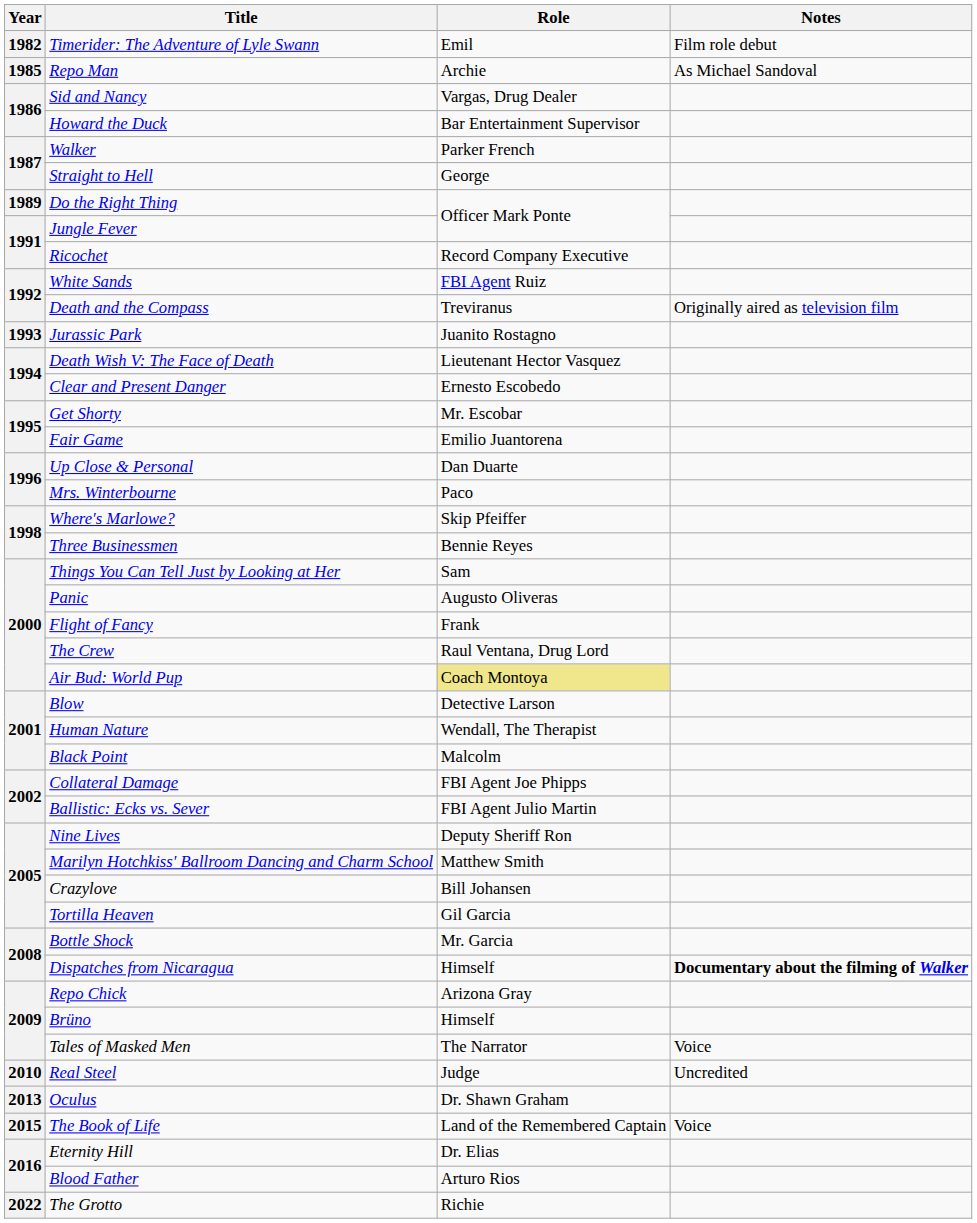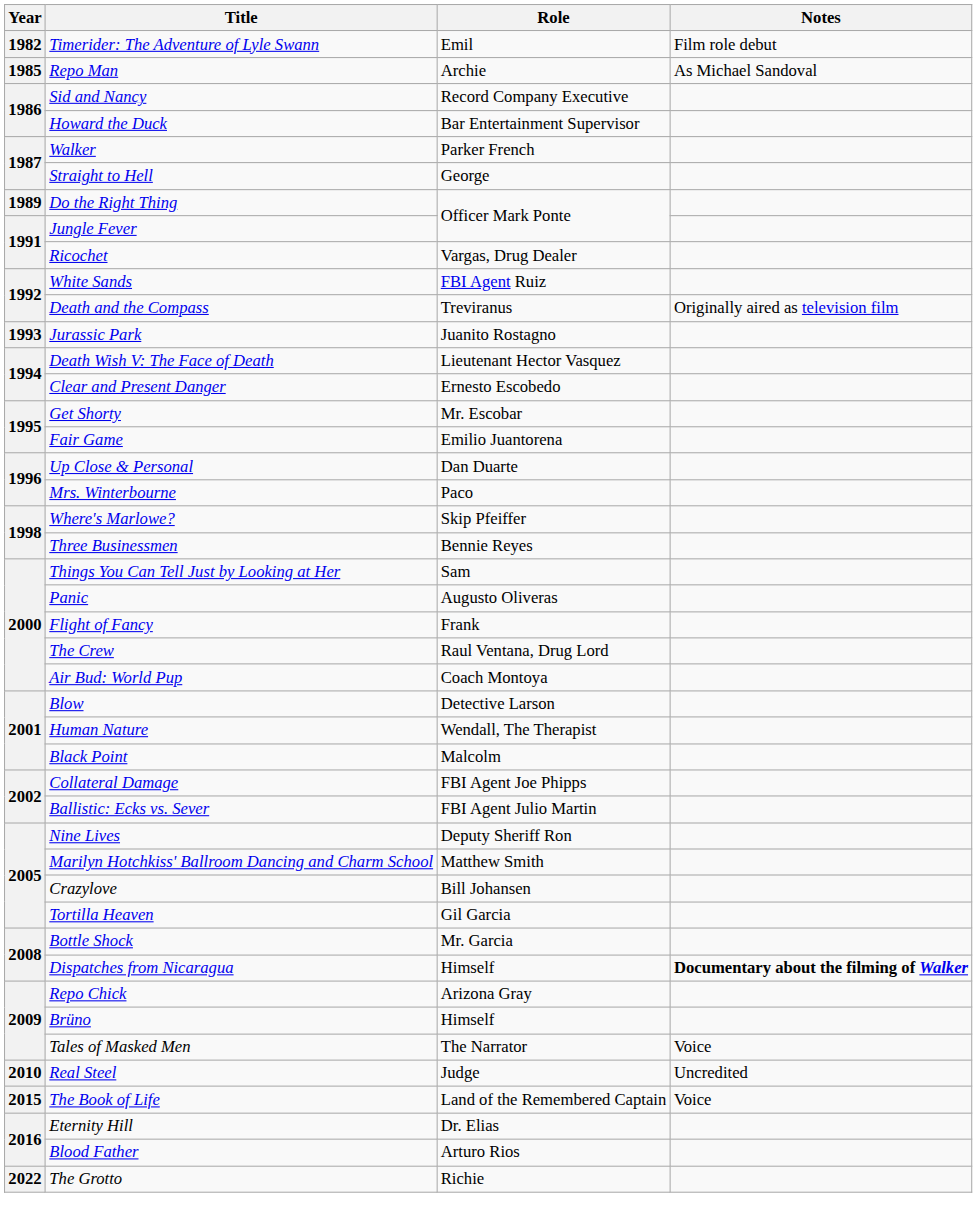 <table class="wikitable sortable plainrowheaders">
 <tr>
 <th scope="col">Year</th>
 <th scope="col">Title</th>
 <th scope="col">Role</th>
 <th scope="col" class="unsortable">Notes</th>
 </tr>
 <tr>
 <th scope="row">1982</th>
 <td><em><a href='#'>Timerider: The Adventure of Lyle Swann</a></em></td>
 <td>Emil</td>
 <td>Film role debut</td>
 </tr>
 <tr>
 <th scope="row">1985</th>
 <td><em><a href='#'>Repo Man</a></em></td>
 <td>Archie</td>
 <td>As Michael Sandoval</td>
 </tr>
 <tr>
 <th scope="row" rowspan="2">1986</th>
 <td><em><a href='#'>Sid and Nancy</a></em></td>
-<td>Vargas, Drug Dealer</td>
+<td>Record Company Executive</td>
 <td></td>
 </tr>
 <tr>
 <td><em><a href='#'>Howard the Duck</a></em></td>
 <td>Bar Entertainment Supervisor</td>
 <td></td>
 </tr>
 <tr>
 <th scope="row" rowspan="2">1987</th>
 <td><em><a href='#'>Walker</a></em></td>
 <td>Parker French</td>
 <td></td>
 </tr>
 <tr>
 <td><em><a href='#'>Straight to Hell</a></em></td>
 <td>George</td>
 <td></td>
 </tr>
 <tr>
 <th scope="row">1989</th>
 <td><em><a href='#'>Do the Right Thing</a></em></td>
 <td rowspan="2">Officer Mark Ponte</td>
 <td></td>
 </tr>
 <tr>
 <th scope="row" rowspan="2">1991</th>
 <td><em><a href='#'>Jungle Fever</a></em></td>
 <td></td>
 </tr>
 <tr>
 <td><em><a href='#'>Ricochet</a></em></td>
-<td>Record Company Executive</td>
+<td>Vargas, Drug Dealer</td>
 <td></td>
 </tr>
 <tr>
 <th scope="row" rowspan="2">1992</th>
 <td><em><a href='#'>White Sands</a></em></td>
 <td><a href='#'>FBI Agent</a> Ruiz</td>
 <td></td>
 </tr>
 <tr>
 <td><em><a href='#'>Death and the Compass</a></em></td>
 <td>Treviranus</td>
 <td>Originally aired as <a href='#'>television film</a></td>
 </tr>
 <tr>
 <th scope="row">1993</th>
 <td><em><a href='#'>Jurassic Park</a></em></td>
 <td>Juanito Rostagno</td>
 <td></td>
 </tr>
 <tr>
 <th scope="row" rowspan="2">1994</th>
 <td><em><a href='#'>Death Wish V: The Face of Death</a></em></td>
 <td>Lieutenant Hector Vasquez</td>
 <td></td>
 </tr>
 <tr>
 <td><em><a href='#'>Clear and Present Danger</a></em></td>
 <td>Ernesto Escobedo</td>
 <td></td>
 </tr>
 <tr>
 <th scope="row" rowspan="2">1995</th>
 <td><em><a href='#'>Get Shorty</a></em></td>
 <td>Mr. Escobar</td>
 <td></td>
 </tr>
 <tr>
 <td><em><a href='#'>Fair Game</a></em></td>
 <td>Emilio Juantorena</td>
 <td></td>
 </tr>
 <tr>
 <th scope="row" rowspan="2">1996</th>
 <td><em><a href='#'>Up Close & Personal</a></em></td>
 <td>Dan Duarte</td>
 <td></td>
 </tr>
 <tr>
 <td><em><a href='#'>Mrs. Winterbourne</a></em></td>
 <td>Paco</td>
 <td></td>
 </tr>
 <tr>
 <th scope="row" rowspan="2">1998</th>
 <td><em><a href='#'>Where's Marlowe?</a></em></td>
 <td>Skip Pfeiffer</td>
 <td></td>
 </tr>
 <tr>
 <td><em><a href='#'>Three Businessmen</a></em></td>
 <td>Bennie Reyes</td>
 <td></td>
 </tr>
 <tr>
 <th scope="row" rowspan="5">2000</th>
 <td><em><a href='#'>Things You Can Tell Just by Looking at Her</a></em></td>
 <td>Sam</td>
 <td></td>
 </tr>
 <tr>
 <td><em><a href='#'>Panic</a></em></td>
 <td>Augusto Oliveras</td>
 <td></td>
 </tr>
 <tr>
 <td><em><a href='#'>Flight of Fancy</a></em></td>
 <td>Frank</td>
 <td></td>
 </tr>
 <tr>
 <td data-sort-value="Crew, The"><em><a href='#'>The Crew</a></em></td>
 <td>Raul Ventana, Drug Lord</td>
 <td></td>
 </tr>
 <tr>
 <td><em><a href='#'>Air Bud: World Pup</a></em></td>
-<td style="background: khaki;">Coach Montoya</td>
+<td>Coach Montoya</td>
 <td></td>
 </tr>
 <tr>
 <th scope="row" rowspan="3">2001</th>
 <td><em><a href='#'>Blow</a></em></td>
 <td>Detective Larson</td>
 <td></td>
 </tr>
 <tr>
 <td><em><a href='#'>Human Nature</a></em></td>
 <td>Wendall, The Therapist</td>
 <td></td>
 </tr>
 <tr>
 <td><a href='#'><em>Black Point</em></a></td>
 <td>Malcolm</td>
 <td></td>
 </tr>
 <tr>
 <th scope="row" rowspan="2">2002</th>
 <td><em><a href='#'>Collateral Damage</a></em></td>
 <td>FBI Agent Joe Phipps</td>
 <td></td>
 </tr>
 <tr>
 <td><em><a href='#'>Ballistic: Ecks vs. Sever</a></em></td>
 <td>FBI Agent Julio Martin</td>
 <td></td>
 </tr>
 <tr>
 <th scope="row" rowspan="4">2005</th>
 <td><em><a href='#'>Nine Lives</a></em></td>
 <td>Deputy Sheriff Ron</td>
 <td></td>
 </tr>
 <tr>
 <td><em><a href='#'>Marilyn Hotchkiss' Ballroom Dancing and Charm School</a></em></td>
 <td>Matthew Smith</td>
 <td></td>
 </tr>
 <tr>
 <td><em>Crazylove</em></td>
 <td>Bill Johansen</td>
 <td></td>
 </tr>
 <tr>
 <td><em><a href='#'>Tortilla Heaven</a></em></td>
 <td>Gil Garcia</td>
 <td></td>
 </tr>
 <tr>
 <th scope="row" rowspan="2">2008</th>
 <td><em><a href='#'>Bottle Shock</a></em></td>
 <td>Mr. Garcia</td>
 <td></td>
 </tr>
 <tr>
 <td><em><a href='#'>Dispatches from Nicaragua</a></em></td>
 <td>Himself</td>
 <td><strong>Documentary about the filming of <em><a href='#'>Walker</a></em></strong></td>
 </tr>
 <tr>
 <th scope="row" rowspan="3">2009</th>
 <td><em><a href='#'>Repo Chick</a></em></td>
 <td>Arizona Gray</td>
 <td></td>
 </tr>
 <tr>
 <td><em><a href='#'>Brüno</a></em></td>
 <td>Himself</td>
 <td></td>
 </tr>
 <tr>
 <td><em>Tales of Masked Men</em></td>
 <td>The Narrator</td>
 <td>Voice</td>
 </tr>
 <tr>
 <th scope="row">2010</th>
 <td><em><a href='#'>Real Steel</a></em></td>
 <td>Judge</td>
 <td>Uncredited</td>
 </tr>
 <tr>
-<th scope="row">2013</th>
-<td><em><a href='#'>Oculus</a></em></td>
-<td>Dr. Shawn Graham</td>
-<td></td>
-</tr>
-<tr>
 <th scope="row">2015</th>
 <td data-sort-value="Book of Life, The"><em><a href='#'>The Book of Life</a></em></td>
 <td>Land of the Remembered Captain</td>
 <td>Voice</td>
 </tr>
 <tr>
 <th scope="row" rowspan="2">2016</th>
 <td><em>Eternity Hill</em></td>
 <td>Dr. Elias</td>
 <td></td>
 </tr>
 <tr>
 <td><em><a href='#'>Blood Father</a></em></td>
 <td>Arturo Rios</td>
 <td></td>
 </tr>
 <tr>
 <th scope="row">2022</th>
 <td data-sort-value="Grotto, The"><em>The Grotto</em></td>
 <td>Richie</td>
 <td></td>
 </tr>
 </table>
